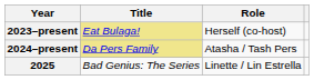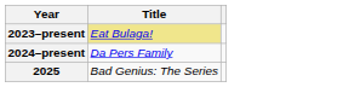 <table class="wikitable sortable plainrowheaders">
 <tr>
 <th scope="col">Year</th>
 <th scope="col">Title</th>
-<th scope="col">Role</th>
 <th scope="col" class="unsortable"></th>
 </tr>
 <tr>
 <th scope="row">2023–present</th>
 <td style="background: khaki;"><em><a href='#'>Eat Bulaga!</a></em></td>
-<td>Herself (co-host)</td>
 <td></td>
 </tr>
 <tr>
 <th scope="row">2024–present</th>
-<td style="background: khaki;"><em><a href='#'>Da Pers Family</a></em></td>
-<td>Atasha / Tash Pers</td>
+<td><em><a href='#'>Da Pers Family</a></em></td>
 <td></td>
 </tr>
 <tr>
 <th scope="row">2025</th>
 <td><em>Bad Genius: The Series</em></td>
-<td>Linette / Lin Estrella</td>
 <td></td>
 </tr>
 </table>
